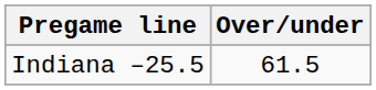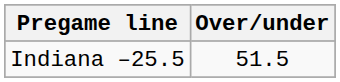 <table class="wikitable">
 <tr align="center">
 <th style=>Pregame line</th>
 <th style=>Over/under</th>
 </tr>
 <tr align="center">
 <td>Indiana –25.5</td>
-<td>61.5</td>
+<td>51.5</td>
 </tr>
 </table>
